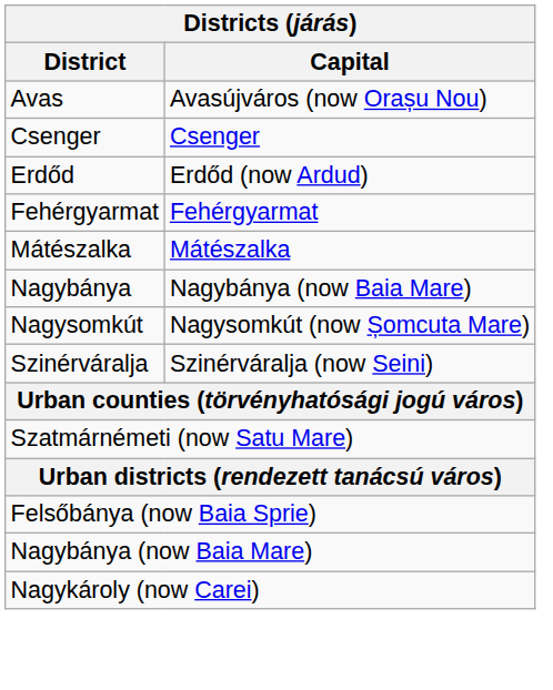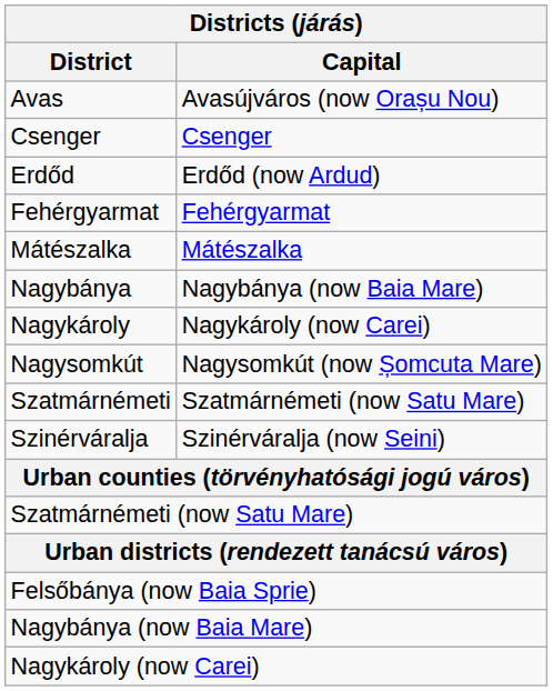 <table class="wikitable">
 <tr>
 <th colspan=2>Districts (<em>járás</em>)</th>
 </tr>
 <tr>
 <th>District</th>
 <th>Capital</th>
 </tr>
 <tr>
 <td>Avas <em></em></td>
 <td>Avasújváros (now <a href='#'>Orașu Nou</a>)</td>
 </tr>
 <tr>
 <td> Csenger</td>
 <td><a href='#'>Csenger</a></td>
 </tr>
 <tr>
 <td> Erdőd</td>
 <td>Erdőd (now <a href='#'>Ardud</a>)</td>
 </tr>
 <tr>
 <td> Fehérgyarmat</td>
 <td><a href='#'>Fehérgyarmat</a></td>
 </tr>
 <tr>
 <td> Mátészalka</td>
 <td><a href='#'>Mátészalka</a></td>
 </tr>
 <tr>
 <td> Nagybánya</td>
 <td>Nagybánya (now <a href='#'>Baia Mare</a>)</td>
 </tr>
 <tr>
+<td> Nagykároly</td>
+<td>Nagykároly (now <a href='#'>Carei</a>)</td>
+</tr>
+<tr>
 <td> Nagysomkút</td>
 <td>Nagysomkút (now <a href='#'>Șomcuta Mare</a>)</td>
+</tr>
+<tr>
+<td> Szatmárnémeti</td>
+<td>Szatmárnémeti (now <a href='#'>Satu Mare</a>)</td>
 </tr>
 <tr>
 <td> Szinérváralja</td>
 <td>Szinérváralja (now <a href='#'>Seini</a>)</td>
 </tr>
 <tr>
 <th colspan=2> Urban counties (<em>törvényhatósági jogú város</em>)</th>
 </tr>
 <tr>
 <td colspan=2>Szatmárnémeti (now <a href='#'>Satu Mare</a>)</td>
 </tr>
 <tr>
 <th colspan=2> Urban districts (<em>rendezett tanácsú város</em>)</th>
 </tr>
 <tr>
 <td colspan=2>Felsőbánya (now <a href='#'>Baia Sprie</a>)</td>
 </tr>
 <tr>
 <td colspan=2>Nagybánya (now <a href='#'>Baia Mare</a>)</td>
 </tr>
 <tr>
 <td colspan=2>Nagykároly (now <a href='#'>Carei</a>)</td>
 </tr>
 </table>
